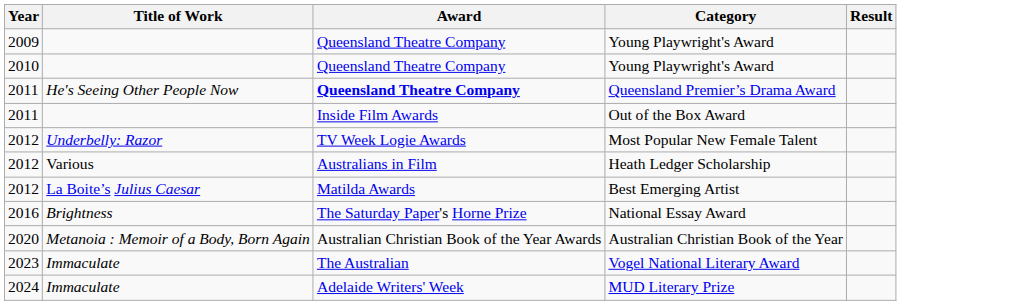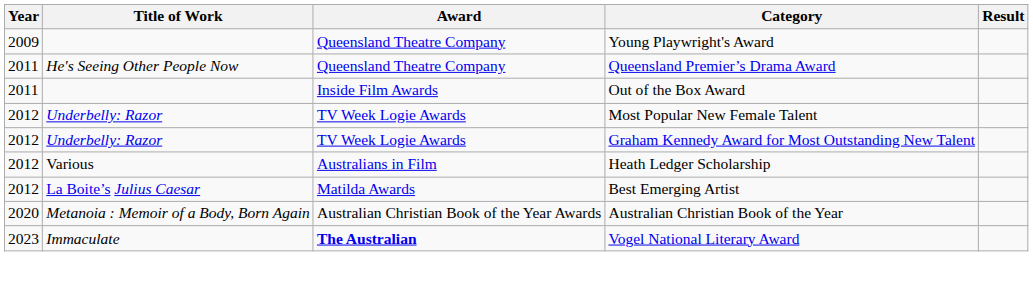 <table class="wikitable sortable">
 <tr>
 <th>Year</th>
 <th>Title of Work</th>
 <th>Award</th>
 <th>Category</th>
 <th>Result</th>
 </tr>
 <tr>
 <td>2009</td>
 <td></td>
 <td><a href='#'>Queensland Theatre Company</a></td>
 <td>Young Playwright's Award</td>
 <td></td>
 </tr>
 <tr>
-<td>2010</td>
-<td></td>
-<td><a href='#'>Queensland Theatre Company</a></td>
-<td>Young Playwright's Award</td>
-<td></td>
-</tr>
-<tr>
 <td>2011</td>
 <td><em>He's Seeing Other People Now</em></td>
-<td><strong><a href='#'>Queensland Theatre Company</a></strong></td>
+<td><a href='#'>Queensland Theatre Company</a></td>
 <td><a href='#'>Queensland Premier’s Drama Award</a></td>
 <td></td>
 </tr>
 <tr>
 <td>2011</td>
 <td></td>
 <td><a href='#'>Inside Film Awards</a></td>
 <td>Out of the Box Award</td>
 <td></td>
 </tr>
 <tr>
 <td>2012</td>
 <td><em><a href='#'>Underbelly: Razor</a></em></td>
 <td><a href='#'>TV Week Logie Awards</a></td>
 <td>Most Popular New Female Talent</td>
 <td></td>
 </tr>
 <tr>
 <td>2012</td>
+<td><em><a href='#'>Underbelly: Razor</a></em></td>
+<td><a href='#'>TV Week Logie Awards</a></td>
+<td><a href='#'>Graham Kennedy Award for Most Outstanding New Talent</a></td>
+<td></td>
+</tr>
+<tr>
+<td>2012</td>
 <td>Various</td>
 <td><a href='#'>Australians in Film</a></td>
 <td>Heath Ledger Scholarship</td>
 <td></td>
 </tr>
 <tr>
 <td>2012</td>
 <td><a href='#'>La Boite’s</a> <em><a href='#'>Julius Caesar</a></em></td>
 <td><a href='#'>Matilda Awards</a></td>
 <td>Best Emerging Artist</td>
 <td></td>
 </tr>
 <tr>
-<td>2016</td>
-<td><em>Brightness</em></td>
-<td><a href='#'>The Saturday Paper</a>'s <a href='#'>Horne Prize</a></td>
-<td>National Essay Award</td>
-<td></td>
-</tr>
-<tr>
 <td>2020</td>
 <td><em>Metanoia : Memoir of a Body, Born Again</em></td>
 <td>Australian Christian Book of the Year Awards</td>
 <td>Australian Christian Book of the Year</td>
 <td></td>
 </tr>
 <tr>
 <td>2023</td>
 <td><em>Immaculate</em></td>
-<td><a href='#'>The Australian</a></td>
+<td><strong><a href='#'>The Australian</a></strong></td>
 <td><a href='#'>Vogel National Literary Award</a></td>
 <td></td>
 </tr>
-<tr>
-<td>2024</td>
-<td><em>Immaculate</em></td>
-<td><a href='#'>Adelaide Writers' Week</a></td>
-<td><a href='#'>MUD Literary Prize</a></td>
-<td></td>
-</tr>
 </table>
